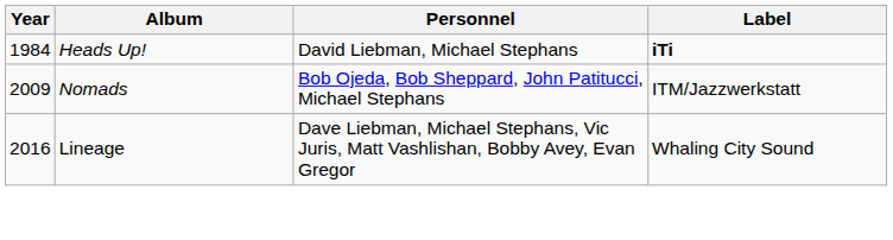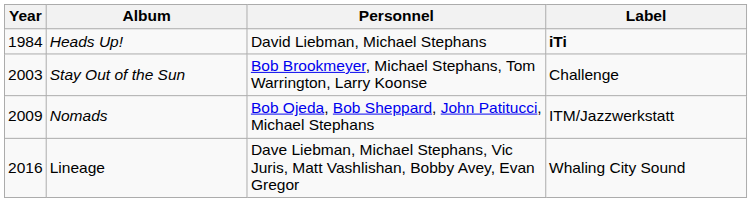 <table class="wikitable sortable">
 <tr>
 <th style="vertical-align:bottom; text-align:center; width:15px;">Year</th>
 <th valign="bottom" style="text-align:center; width:200px;">Album</th>
 <th style="vertical-align:bottom; text-align:center; width:300px;">Personnel</th>
 <th style="vertical-align:bottom; text-align:center; width:200px;">Label</th>
 </tr>
 <tr>
 <td>1984</td>
 <td><em>Heads Up!</em></td>
 <td>David Liebman, Michael Stephans</td>
 <td><strong>iTi</strong></td>
 </tr>
 <tr>
+<td>2003</td>
+<td><em>Stay Out of the Sun</em></td>
+<td><a href='#'>Bob Brookmeyer</a>, Michael Stephans, Tom Warrington, Larry Koonse</td>
+<td>Challenge</td>
+</tr>
+<tr>
 <td>2009</td>
 <td><em>Nomads</em></td>
 <td><a href='#'>Bob Ojeda</a>, <a href='#'>Bob Sheppard</a>, <a href='#'>John Patitucci</a>, Michael Stephans</td>
 <td>ITM/Jazzwerkstatt</td>
 </tr>
 <tr>
 <td>2016</td>
 <td>Lineage</td>
 <td>Dave Liebman, Michael Stephans, Vic Juris, Matt Vashlishan, Bobby Avey, Evan Gregor</td>
 <td>Whaling City Sound</td>
 </tr>
 </table>
